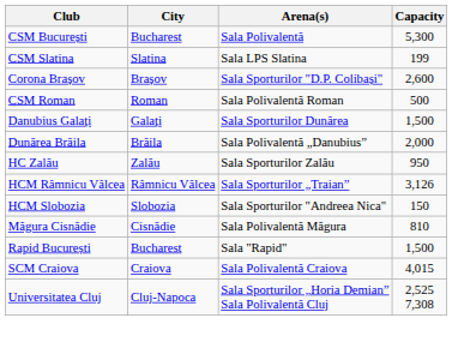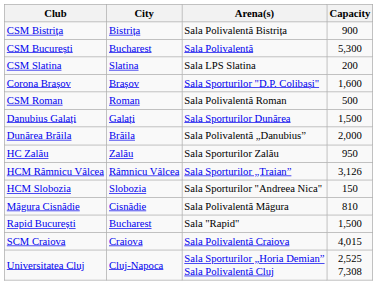 <table class="wikitable sortable" style="font-size:95%;">
 <tr>
 <th>Club</th>
 <th>City</th>
 <th>Arena(s)</th>
 <th>Capacity</th>
+</tr>
+<tr>
+<td><a href='#'>CSM Bistrița</a></td>
+<td><a href='#'>Bistrița</a></td>
+<td>Sala Polivalentă Bistrița</td>
+<td align="center">900</td>
 </tr>
 <tr>
 <td><a href='#'>CSM București</a></td>
 <td><a href='#'>Bucharest</a></td>
 <td><a href='#'>Sala Polivalentă</a></td>
 <td align="center">5,300</td>
 </tr>
 <tr>
 <td><a href='#'>CSM Slatina</a></td>
 <td><a href='#'>Slatina</a></td>
 <td>Sala LPS Slatina</td>
-<td align="center">199</td>
+<td align="center">200</td>
 </tr>
 <tr>
 <td><a href='#'>Corona Brașov</a></td>
 <td><a href='#'>Brașov</a></td>
 <td><a href='#'>Sala Sporturilor "D.P. Colibași"</a></td>
-<td align="center">2,600</td>
+<td align="center">1,600</td>
 </tr>
 <tr>
 <td><a href='#'>CSM Roman</a></td>
 <td><a href='#'>Roman</a></td>
 <td>Sala Polivalentă Roman</td>
 <td align="center">500</td>
 </tr>
 <tr>
 <td><a href='#'>Danubius Galați</a></td>
 <td><a href='#'>Galați</a></td>
 <td><a href='#'>Sala Sporturilor Dunărea</a></td>
 <td align="center">1,500</td>
 </tr>
 <tr>
 <td><a href='#'>Dunărea Brăila</a></td>
 <td><a href='#'>Brăila</a></td>
 <td>Sala Polivalentă „Danubius”</td>
 <td align="center">2,000</td>
 </tr>
 <tr>
 <td><a href='#'>HC Zalău</a></td>
 <td><a href='#'>Zalău</a></td>
 <td>Sala Sporturilor Zalău</td>
 <td align="center">950</td>
 </tr>
 <tr>
 <td><a href='#'>HCM Râmnicu Vâlcea</a></td>
 <td><a href='#'>Râmnicu Vâlcea</a></td>
 <td><a href='#'>Sala Sporturilor „Traian”</a></td>
 <td align="center">3,126</td>
 </tr>
 <tr>
 <td><a href='#'>HCM Slobozia</a></td>
 <td><a href='#'>Slobozia</a></td>
 <td>Sala Sporturilor "Andreea Nica"</td>
 <td align="center">150</td>
 </tr>
 <tr>
 <td><a href='#'>Măgura Cisnădie</a></td>
 <td><a href='#'>Cisnădie</a></td>
 <td>Sala Polivalentă Măgura</td>
 <td align="center">810</td>
 </tr>
 <tr>
 <td><a href='#'>Rapid București</a></td>
 <td><a href='#'>Bucharest</a></td>
 <td>Sala "Rapid"</td>
 <td align="center">1,500</td>
 </tr>
 <tr>
 <td><a href='#'>SCM Craiova</a></td>
 <td><a href='#'>Craiova</a></td>
 <td><a href='#'>Sala Polivalentă Craiova</a></td>
 <td align="center">4,015</td>
 </tr>
 <tr>
 <td><a href='#'>Universitatea Cluj</a></td>
 <td><a href='#'>Cluj-Napoca</a></td>
 <td><a href='#'>Sala Sporturilor „Horia Demian”</a><br><a href='#'>Sala Polivalentă Cluj</a></td>
 <td align="center">2,525<br>7,308</td>
 </tr>
 </table>
